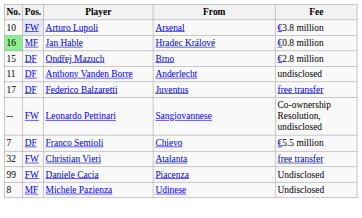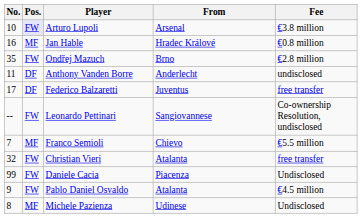 <table class="wikitable" style="font-size:95%;">
 <tr>
 <th width=20px>No.</th>
 <th width=20px>Pos.</th>
 <th width=170px>Player</th>
 <th width=190px>From</th>
 <th width=125px>Fee</th>
 </tr>
 <tr>
 <td>10</td>
 <td style="background: lavender;"><a href='#'>FW</a></td>
 <td> <a href='#'>Arturo Lupoli</a></td>
 <td><a href='#'>Arsenal</a></td>
 <td><a href='#'>€</a>3.8 million </td>
 </tr>
 <tr>
-<td style="background: lightgreen;">16</td>
+<td>16</td>
 <td><a href='#'>MF</a></td>
 <td> <a href='#'>Jan Hable</a></td>
 <td><a href='#'>Hradec Králové</a></td>
 <td><a href='#'>€</a>0.8 million </td>
 </tr>
 <tr>
-<td>15</td>
-<td><a href='#'>DF</a></td>
+<td>35</td>
+<td><a href='#'>FW</a></td>
 <td> <a href='#'>Ondřej Mazuch</a></td>
 <td><a href='#'>Brno</a></td>
 <td><a href='#'>€</a>2.8 million </td>
 </tr>
 <tr>
 <td>11</td>
 <td><a href='#'>DF</a></td>
 <td> <a href='#'>Anthony Vanden Borre</a></td>
 <td><a href='#'>Anderlecht</a></td>
 <td>undisclosed </td>
 </tr>
 <tr>
 <td>17</td>
 <td><a href='#'>DF</a></td>
 <td> <a href='#'>Federico Balzaretti</a></td>
 <td><a href='#'>Juventus</a></td>
 <td><a href='#'>free transfer</a></td>
 </tr>
 <tr>
 <td>--</td>
 <td><a href='#'>FW</a></td>
 <td> <a href='#'>Leonardo Pettinari</a></td>
 <td><a href='#'>Sangiovannese</a></td>
 <td>Co-ownership Resolution, undisclosed</td>
 </tr>
 <tr>
 <td>7</td>
-<td><a href='#'>DF</a></td>
+<td><a href='#'>MF</a></td>
 <td> <a href='#'>Franco Semioli</a></td>
 <td><a href='#'>Chievo</a></td>
 <td><a href='#'>€</a>5.5 million </td>
 </tr>
 <tr>
 <td>32</td>
 <td><a href='#'>FW</a></td>
 <td> <a href='#'>Christian Vieri</a></td>
 <td><a href='#'>Atalanta</a></td>
 <td><a href='#'>free transfer</a></td>
 </tr>
 <tr>
 <td>99</td>
 <td><a href='#'>FW</a></td>
 <td> <a href='#'>Daniele Cacia</a></td>
 <td><a href='#'>Piacenza</a></td>
 <td>Undisclosed </td>
 </tr>
 <tr>
+<td>9</td>
+<td><a href='#'>FW</a></td>
+<td> <a href='#'>Pablo Daniel Osvaldo</a></td>
+<td><a href='#'>Atalanta</a></td>
+<td><a href='#'>€</a>4.5 million </td>
+</tr>
+<tr>
 <td>8</td>
 <td><a href='#'>MF</a></td>
 <td> <a href='#'>Michele Pazienza</a></td>
 <td><a href='#'>Udinese</a></td>
 <td>Undisclosed</td>
 </tr>
 </table>
